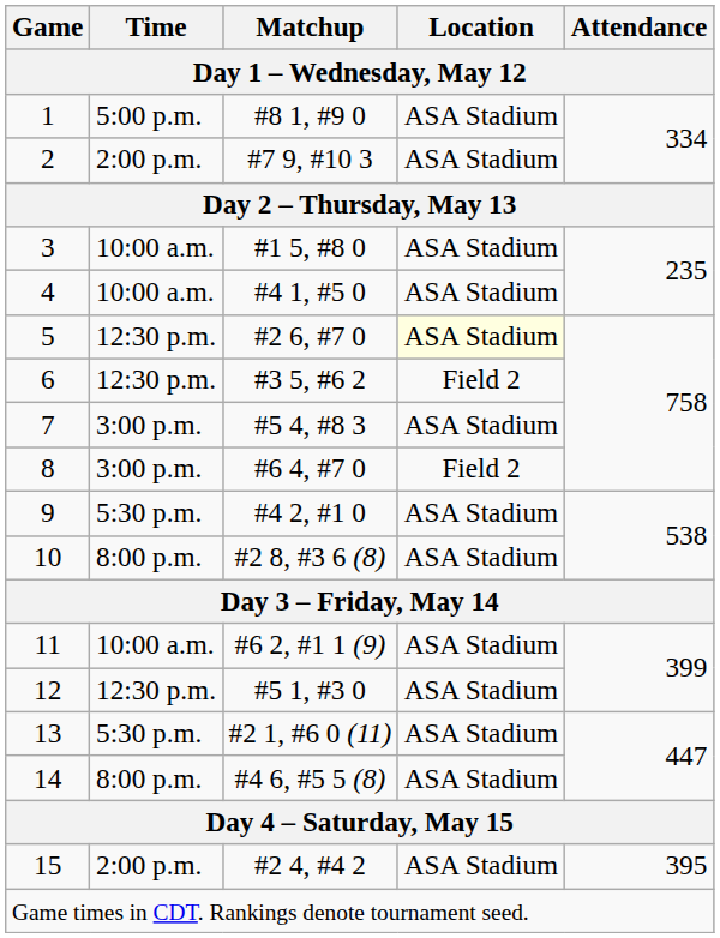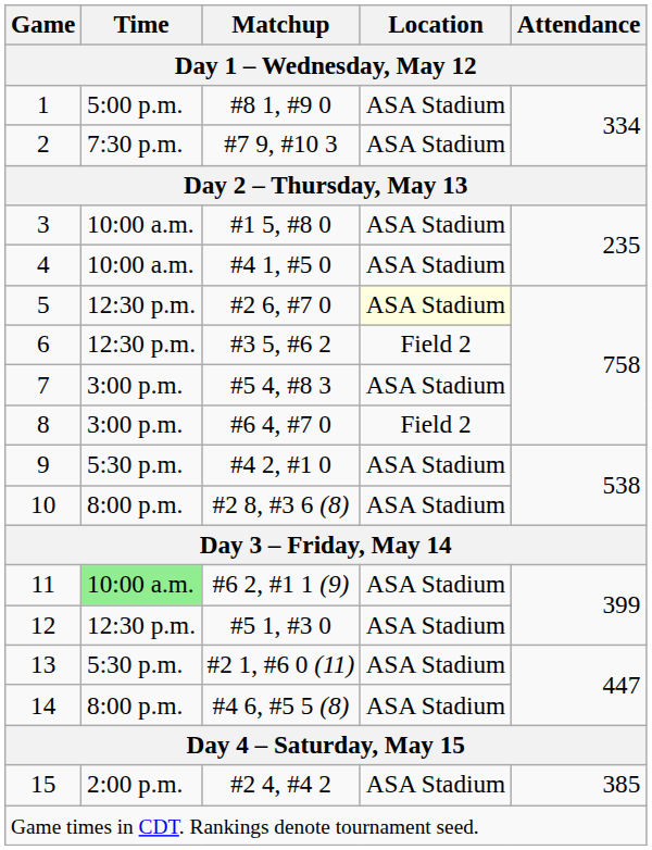 <table class="wikitable">
 <tr>
 <th>Game</th>
 <th>Time</th>
 <th>Matchup</th>
 <th>Location</th>
 <th>Attendance</th>
 </tr>
 <tr>
 <th colspan=5>Day 1 – Wednesday, May 12</th>
 </tr>
 <tr>
 <td style="text-align:center;">1</td>
 <td>5:00 p.m.</td>
 <td style="text-align:center;">#8 <strong></strong> 1, #9  0</td>
 <td style="text-align:center;">ASA Stadium</td>
 <td rowspan=2 style="text-align:right;">334</td>
 </tr>
 <tr>
 <td style="text-align:center;">2</td>
-<td>2:00 p.m.</td>
+<td>7:30 p.m.</td>
 <td style="text-align:center;">#7 <strong></strong> 9, #10  3</td>
 <td style="text-align:center;">ASA Stadium</td>
 </tr>
 <tr>
 <th colspan=5>Day 2 – Thursday, May 13</th>
 </tr>
 <tr>
 <td style="text-align:center;">3</td>
 <td>10:00 a.m.</td>
 <td style="text-align:center;">#1 <strong></strong> 5, #8  0</td>
 <td style="text-align:center;">ASA Stadium</td>
 <td rowspan=2 style="text-align:right;">235</td>
 </tr>
 <tr>
 <td style="text-align:center;">4</td>
 <td>10:00 a.m.</td>
 <td style="text-align:center;">#4 <strong></strong> 1, #5  0</td>
 <td style="text-align:center;">ASA Stadium</td>
 </tr>
 <tr>
 <td style="text-align:center;">5</td>
 <td>12:30 p.m.</td>
 <td style="text-align:center;">#2 <strong></strong> 6, #7  0</td>
 <td style="background: lightyellow; text-align:center;">ASA Stadium</td>
 <td rowspan=4 style="text-align:right;">758</td>
 </tr>
 <tr>
 <td style="text-align:center;">6</td>
 <td>12:30 p.m.</td>
 <td style="text-align:center;">#3 <strong></strong> 5, #6  2</td>
 <td style="text-align:center;">Field 2</td>
 </tr>
 <tr>
 <td style="text-align:center;">7</td>
 <td>3:00 p.m.</td>
 <td style="text-align:center;">#5 <strong></strong> 4, #8  3</td>
 <td style="text-align:center;">ASA Stadium</td>
 </tr>
 <tr>
 <td style="text-align:center;">8</td>
 <td>3:00 p.m.</td>
 <td style="text-align:center;">#6 <strong></strong> 4, #7  0</td>
 <td style="text-align:center;">Field 2</td>
 </tr>
 <tr>
 <td style="text-align:center;">9</td>
 <td>5:30 p.m.</td>
 <td style="text-align:center;">#4 <strong></strong> 2, #1  0</td>
 <td style="text-align:center;">ASA Stadium</td>
 <td rowspan=2 style="text-align:right;">538</td>
 </tr>
 <tr>
 <td style="text-align:center;">10</td>
 <td>8:00 p.m.</td>
 <td style="text-align:center;">#2 <strong></strong> 8, #3  6 <em>(8)</em></td>
 <td style="text-align:center;">ASA Stadium</td>
 </tr>
 <tr>
 <th colspan=5>Day 3 – Friday, May 14</th>
 </tr>
 <tr>
 <td style="text-align:center;">11</td>
-<td>10:00 a.m.</td>
+<td style="background: lightgreen;">10:00 a.m.</td>
 <td style="text-align:center;">#6 <strong></strong> 2, #1  1 <em>(9)</em></td>
 <td style="text-align:center;">ASA Stadium</td>
 <td rowspan=2 style="text-align:right;">399</td>
 </tr>
 <tr>
 <td style="text-align:center;">12</td>
 <td>12:30 p.m.</td>
 <td style="text-align:center;">#5 <strong></strong> 1, #3  0</td>
 <td style="text-align:center;">ASA Stadium</td>
 </tr>
 <tr>
 <td style="text-align:center;">13</td>
 <td>5:30 p.m.</td>
 <td style="text-align:center;">#2 <strong></strong> 1, #6  0 <em>(11)</em></td>
 <td style="text-align:center;">ASA Stadium</td>
 <td rowspan=2 style="text-align:right;">447</td>
 </tr>
 <tr>
 <td style="text-align:center;">14</td>
 <td>8:00 p.m.</td>
 <td style="text-align:center;">#4 <strong></strong> 6, #5  5 <em>(8)</em></td>
 <td style="text-align:center;">ASA Stadium</td>
 </tr>
 <tr>
 <th colspan=5>Day 4 – Saturday, May 15</th>
 </tr>
 <tr>
 <td style="text-align:center;">15</td>
 <td>2:00 p.m.</td>
 <td style="text-align:center;">#2 <strong></strong> 4, #4  2</td>
 <td style="text-align:center;">ASA Stadium</td>
-<td style="text-align:right;">395</td>
+<td style="text-align:right;">385</td>
 </tr>
 <tr>
 <td colspan=5><small>Game times in <a href='#'>CDT</a>. Rankings denote tournament seed.</small></td>
 </tr>
 </table>
